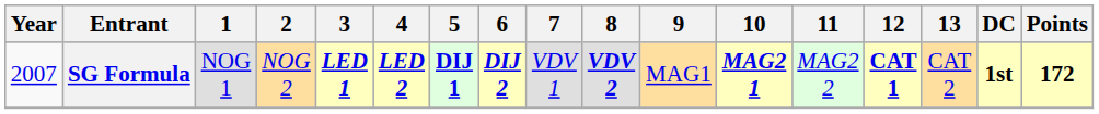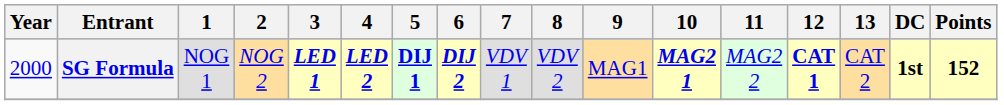 <table class="wikitable" style="text-align:center; font-size:85%">
 <tr>
 <th>Year</th>
 <th>Entrant</th>
 <th>1</th>
 <th>2</th>
 <th>3</th>
 <th>4</th>
 <th>5</th>
 <th>6</th>
 <th>7</th>
 <th>8</th>
 <th>9</th>
 <th>10</th>
 <th>11</th>
 <th>12</th>
 <th>13</th>
 <th>DC</th>
 <th>Points</th>
 </tr>
 <tr>
-<td><a href='#'>2007</a></td>
+<td><a href='#'>2000</a></td>
 <th nowrap><a href='#'>SG Formula</a></th>
 <td style="background:#DFDFDF;"><a href='#'>NOG<br>1</a><br></td>
 <td style="background:#FFDF9F;"><em><a href='#'>NOG<br>2</a></em><br></td>
 <td style="background:#FFFFBF;"><strong><em><a href='#'>LED<br>1</a></em></strong><br></td>
 <td style="background:#FFFFBF;"><strong><em><a href='#'>LED<br>2</a></em></strong><br></td>
 <td style="background:#DFFFDF;"><strong><a href='#'>DIJ<br>1</a><br></strong></td>
 <td style="background:#FFFFBF;"><strong><em><a href='#'>DIJ<br>2</a></em></strong><br></td>
 <td style="background:#DFDFDF;"><em><a href='#'>VDV<br>1</a></em><br></td>
-<td style="background:#DFDFDF;"><strong><em><a href='#'>VDV<br>2</a></em><br></strong></td>
+<td style="background:#DFDFDF;"><em><a href='#'>VDV<br>2</a></em><br></td>
 <td style="background:#FFDF9F;"><a href='#'>MAG1</a><br></td>
 <td style="background:#FFFFBF;"><strong><em><a href='#'>MAG2<br>1</a></em></strong><br></td>
 <td style="background:#DFFFDF;"><em><a href='#'>MAG2<br>2</a></em><br></td>
 <td style="background:#FFFFBF;"><strong><a href='#'>CAT<br>1</a></strong><br></td>
 <td style="background:#FFDF9F;"><a href='#'>CAT<br>2</a><br></td>
 <th style="background:#FFFFBF;">1st</th>
-<th style="background:#FFFFBF;">172</th>
+<th style="background:#FFFFBF;">152</th>
 </tr>
 <tr>
 </tr>
 </table>
